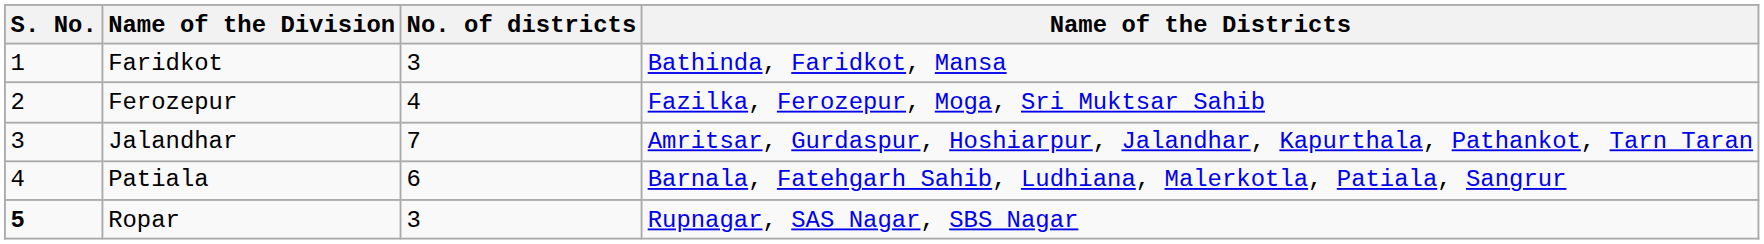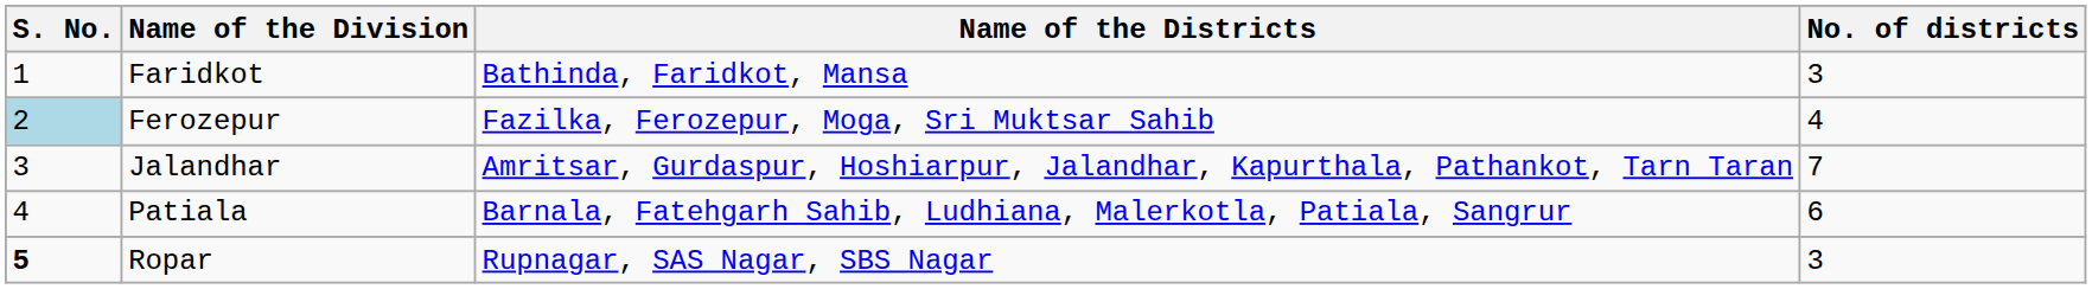 <table class="wikitable sortable">
 <tr>
 <th>S. No.</th>
 <th>Name of the Division</th>
+<th>Name of the Districts</th>
 <th>No. of districts</th>
-<th>Name of the Districts</th>
 </tr>
 <tr>
 <td>1</td>
 <td>Faridkot</td>
+<td><a href='#'>Bathinda</a>, <a href='#'>Faridkot</a>, <a href='#'>Mansa</a></td>
 <td>3</td>
-<td><a href='#'>Bathinda</a>, <a href='#'>Faridkot</a>, <a href='#'>Mansa</a></td>
 </tr>
 <tr>
-<td>2</td>
+<td style="background: lightblue;">2</td>
 <td>Ferozepur</td>
+<td><a href='#'>Fazilka</a>, <a href='#'>Ferozepur</a>, <a href='#'>Moga</a>, <a href='#'>Sri Muktsar Sahib</a></td>
 <td>4</td>
-<td><a href='#'>Fazilka</a>, <a href='#'>Ferozepur</a>, <a href='#'>Moga</a>, <a href='#'>Sri Muktsar Sahib</a></td>
 </tr>
 <tr>
 <td>3</td>
 <td>Jalandhar</td>
+<td><a href='#'>Amritsar</a>, <a href='#'>Gurdaspur</a>, <a href='#'>Hoshiarpur</a>, <a href='#'>Jalandhar</a>, <a href='#'>Kapurthala</a>, <a href='#'>Pathankot</a>, <a href='#'>Tarn Taran</a></td>
 <td>7</td>
-<td><a href='#'>Amritsar</a>, <a href='#'>Gurdaspur</a>, <a href='#'>Hoshiarpur</a>, <a href='#'>Jalandhar</a>, <a href='#'>Kapurthala</a>, <a href='#'>Pathankot</a>, <a href='#'>Tarn Taran</a></td>
 </tr>
 <tr>
 <td>4</td>
 <td>Patiala</td>
+<td><a href='#'>Barnala</a>, <a href='#'>Fatehgarh Sahib</a>, <a href='#'>Ludhiana</a>, <a href='#'>Malerkotla</a>, <a href='#'>Patiala</a>, <a href='#'>Sangrur</a></td>
 <td>6</td>
-<td><a href='#'>Barnala</a>, <a href='#'>Fatehgarh Sahib</a>, <a href='#'>Ludhiana</a>, <a href='#'>Malerkotla</a>, <a href='#'>Patiala</a>, <a href='#'>Sangrur</a></td>
 </tr>
 <tr>
 <td><strong>5</strong></td>
 <td>Ropar</td>
+<td><a href='#'>Rupnagar</a>, <a href='#'>SAS Nagar</a>, <a href='#'>SBS Nagar</a></td>
 <td>3</td>
-<td><a href='#'>Rupnagar</a>, <a href='#'>SAS Nagar</a>, <a href='#'>SBS Nagar</a></td>
 </tr>
 </table>
